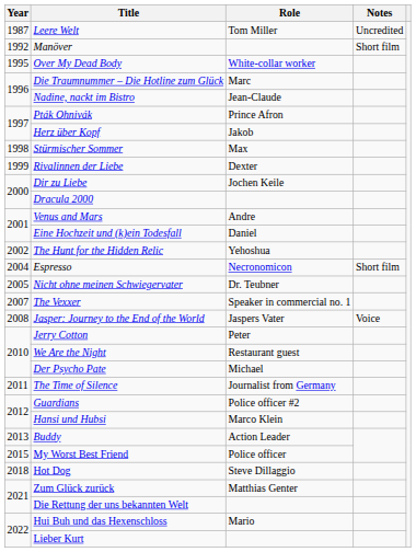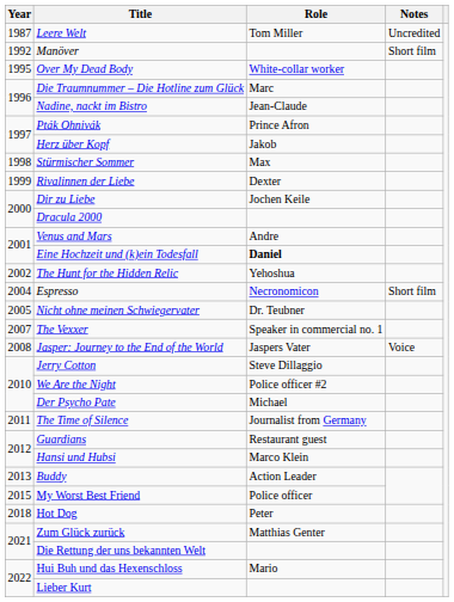 <table class="wikitable plainrowheaders sortable">
 <tr>
 <th scope="col">Year</th>
 <th scope="col">Title</th>
 <th scope="col">Role</th>
 <th scope="col" class="unsortable">Notes</th>
 <th scope="col" class="unsortable"></th>
 </tr>
 <tr>
 <td>1987</td>
 <td><em><a href='#'>Leere Welt</a></em></td>
 <td>Tom Miller</td>
 <td>Uncredited</td>
 <td rowspan=100></td>
 </tr>
 <tr>
 <td>1992</td>
 <td><em>Manöver</em></td>
 <td></td>
 <td>Short film</td>
 </tr>
 <tr>
 <td>1995</td>
 <td><em><a href='#'>Over My Dead Body</a></em></td>
 <td><a href='#'>White-collar worker</a></td>
 <td></td>
 </tr>
 <tr>
 <td rowspan=2>1996</td>
 <td><em><a href='#'>Die Traumnummer – Die Hotline zum Glück</a></em></td>
 <td>Marc</td>
 <td></td>
 </tr>
 <tr>
 <td><em><a href='#'>Nadine, nackt im Bistro</a></em></td>
 <td>Jean-Claude</td>
 <td></td>
 </tr>
 <tr>
 <td rowspan=2>1997</td>
 <td><em><a href='#'>Pták Ohnivák</a></em></td>
 <td>Prince Afron</td>
 <td></td>
 </tr>
 <tr>
 <td><em><a href='#'>Herz über Kopf</a></em></td>
 <td>Jakob</td>
 <td></td>
 </tr>
 <tr>
 <td>1998</td>
 <td><em><a href='#'>Stürmischer Sommer</a></em></td>
 <td>Max</td>
 <td></td>
 </tr>
 <tr>
 <td>1999</td>
 <td><em><a href='#'>Rivalinnen der Liebe</a></em></td>
 <td>Dexter</td>
 <td></td>
 </tr>
 <tr>
 <td rowspan=2>2000</td>
 <td><em><a href='#'>Dir zu Liebe</a></em></td>
 <td>Jochen Keile</td>
 <td></td>
 </tr>
 <tr>
 <td><em><a href='#'>Dracula 2000</a></em></td>
 <td></td>
 <td></td>
 </tr>
 <tr>
 <td rowspan=2>2001</td>
 <td><em><a href='#'>Venus and Mars</a></em></td>
 <td>Andre</td>
 <td></td>
 </tr>
 <tr>
 <td><em><a href='#'>Eine Hochzeit und (k)ein Todesfall</a></em></td>
-<td>Daniel</td>
+<td><strong>Daniel</strong></td>
 <td></td>
 </tr>
 <tr>
 <td>2002</td>
 <td><em><a href='#'>The Hunt for the Hidden Relic</a></em></td>
 <td>Yehoshua</td>
 <td></td>
 </tr>
 <tr>
 <td>2004</td>
 <td><em>Espresso</em></td>
 <td><a href='#'>Necronomicon</a></td>
 <td>Short film</td>
 </tr>
 <tr>
 <td>2005</td>
 <td><em><a href='#'>Nicht ohne meinen Schwiegervater</a></em></td>
 <td>Dr. Teubner</td>
 <td></td>
 </tr>
 <tr>
 <td>2007</td>
 <td><em><a href='#'>The Vexxer</a></em></td>
 <td>Speaker in commercial no. 1</td>
 <td></td>
 </tr>
 <tr>
 <td>2008</td>
 <td><em><a href='#'>Jasper: Journey to the End of the World</a></em></td>
 <td>Jaspers Vater</td>
 <td>Voice</td>
 </tr>
 <tr>
 <td rowspan=3>2010</td>
 <td><em><a href='#'>Jerry Cotton</a></em></td>
-<td>Peter</td>
+<td>Steve Dillaggio</td>
 <td></td>
 </tr>
 <tr>
 <td><em><a href='#'>We Are the Night</a></em></td>
-<td>Restaurant guest</td>
+<td>Police officer #2</td>
 <td></td>
 </tr>
 <tr>
 <td><em><a href='#'>Der Psycho Pate</a></em></td>
 <td>Michael</td>
 <td></td>
 </tr>
 <tr>
 <td>2011</td>
 <td><em><a href='#'>The Time of Silence</a></em></td>
 <td>Journalist from <a href='#'>Germany</a></td>
 <td></td>
 </tr>
 <tr>
 <td rowspan=2>2012</td>
 <td><em><a href='#'>Guardians</a></em></td>
-<td>Police officer #2</td>
+<td>Restaurant guest</td>
 <td></td>
 </tr>
 <tr>
 <td><em><a href='#'>Hansi und Hubsi</a></em></td>
 <td>Marco Klein</td>
 <td></td>
 </tr>
 <tr>
 <td>2013</td>
 <td><em><a href='#'>Buddy</a></td>
 <td>Action Leader</td>
 </tr>
 <tr>
 <td>2015</td>
 <td></em><a href='#'>My Worst Best Friend</a><em></td>
 <td>Police officer</td>
 </tr>
 <tr>
 <td>2018</td>
 <td></em><a href='#'>Hot Dog</a><em></td>
-<td>Steve Dillaggio</td>
+<td>Peter</td>
 <td></td>
 </tr>
 <tr>
 <td rowspan=2>2021</td>
 <td></em><a href='#'>Zum Glück zurück</a><em></td>
 <td>Matthias Genter</td>
 <td></td>
 </tr>
 <tr>
 <td></em><a href='#'>Die Rettung der uns bekannten Welt</a><em></td>
 <td></td>
 <td></td>
 </tr>
 <tr>
 <td rowspan=2>2022</td>
 <td></em><a href='#'>Hui Buh und das Hexenschloss</a><em></td>
 <td>Mario</td>
 <td></td>
 </tr>
 <tr>
 <td></em><a href='#'>Lieber Kurt</a><em></td>
 <td></td>
 <td></td>
 </tr>
 </table>
